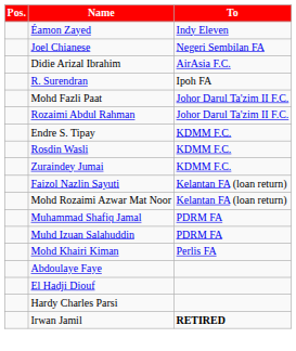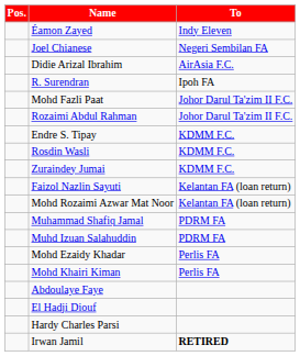 <table class="wikitable sortable">
 <tr>
 <th style="background:red; color:white;">Pos.</th>
 <th style="background:red; color:white;">Name</th>
 <th style="background:red; color:white;">To</th>
 </tr>
 <tr>
 <td></td>
 <td> <a href='#'>Éamon Zayed</a></td>
 <td> <a href='#'>Indy Eleven</a></td>
 </tr>
 <tr>
 <td></td>
 <td> <a href='#'>Joel Chianese</a></td>
 <td> <a href='#'>Negeri Sembilan FA</a></td>
 </tr>
 <tr>
 <td></td>
 <td> Didie Arizal Ibrahim</td>
 <td> <a href='#'>AirAsia F.C.</a></td>
 </tr>
 <tr>
 <td></td>
 <td> <a href='#'>R. Surendran</a></td>
 <td> Ipoh FA</td>
 </tr>
 <tr>
 <td></td>
 <td> Mohd Fazli Paat</td>
 <td> <a href='#'>Johor Darul Ta'zim II F.C.</a></td>
 </tr>
 <tr>
 <td></td>
 <td> <a href='#'>Rozaimi Abdul Rahman</a></td>
 <td> <a href='#'>Johor Darul Ta'zim II F.C.</a></td>
 </tr>
 <tr>
 <td></td>
 <td> Endre S. Tipay</td>
 <td> <a href='#'>KDMM F.C.</a></td>
 </tr>
 <tr>
 <td></td>
 <td> <a href='#'>Rosdin Wasli</a></td>
 <td> <a href='#'>KDMM F.C.</a></td>
 </tr>
 <tr>
 <td></td>
 <td> <a href='#'>Zuraindey Jumai</a></td>
 <td> <a href='#'>KDMM F.C.</a></td>
 </tr>
 <tr>
 <td></td>
 <td> <a href='#'>Faizol Nazlin Sayuti</a></td>
 <td> <a href='#'>Kelantan FA</a> (loan return)</td>
 </tr>
 <tr>
 <td></td>
 <td> Mohd Rozaimi Azwar Mat Noor</td>
 <td> <a href='#'>Kelantan FA</a> (loan return)</td>
 </tr>
 <tr>
 <td></td>
 <td> <a href='#'>Muhammad Shafiq Jamal</a></td>
 <td> <a href='#'>PDRM FA</a></td>
 </tr>
 <tr>
 <td></td>
 <td> <a href='#'>Muhd Izuan Salahuddin</a></td>
 <td> <a href='#'>PDRM FA</a></td>
 </tr>
 <tr>
 <td></td>
+<td> Mohd Ezaidy Khadar</td>
+<td> <a href='#'>Perlis FA</a></td>
+</tr>
+<tr>
+<td></td>
 <td> <a href='#'>Mohd Khairi Kiman</a></td>
 <td> <a href='#'>Perlis FA</a></td>
 </tr>
 <tr>
 <td></td>
 <td> <a href='#'>Abdoulaye Faye</a></td>
 <td></td>
 </tr>
 <tr>
 <td></td>
 <td> <a href='#'>El Hadji Diouf</a></td>
 <td></td>
 </tr>
 <tr>
 <td></td>
 <td> Hardy Charles Parsi</td>
 <td></td>
 </tr>
 <tr>
 <td></td>
 <td> Irwan Jamil</td>
 <td><strong>RETIRED</strong></td>
 </tr>
 </table>
